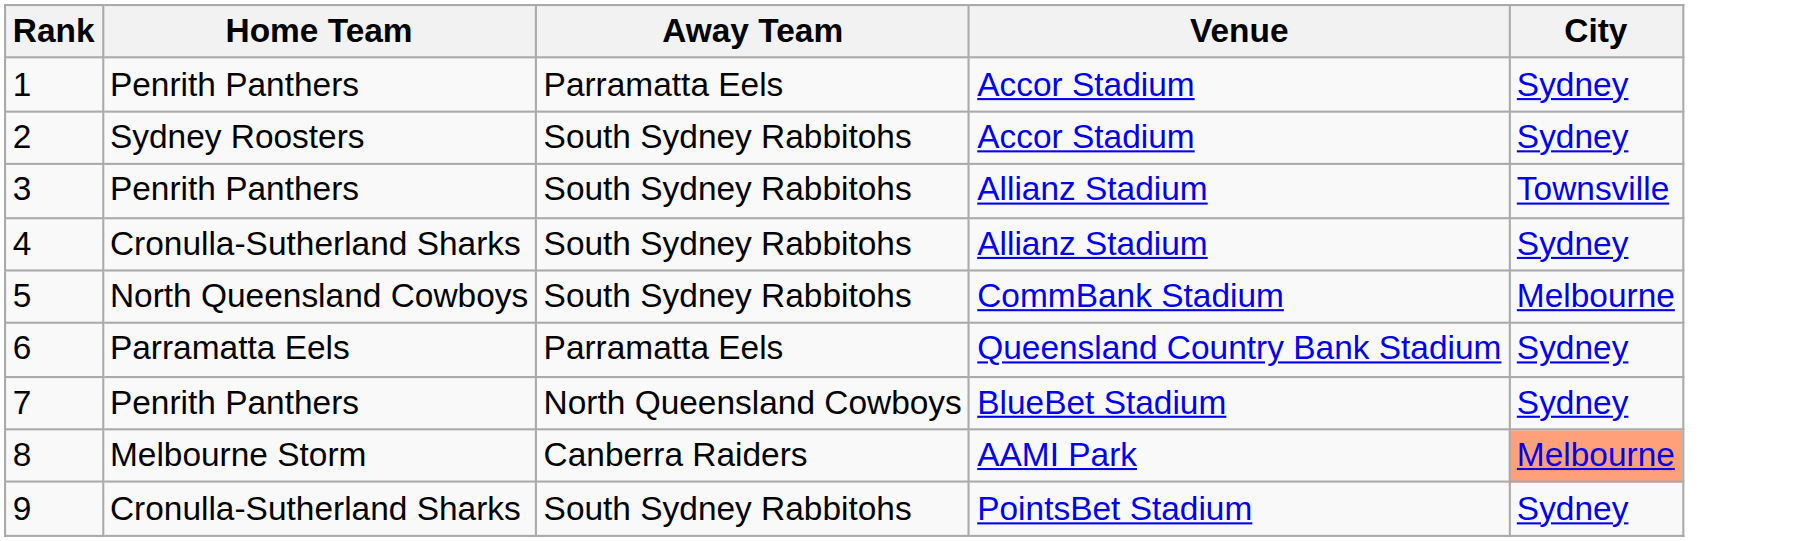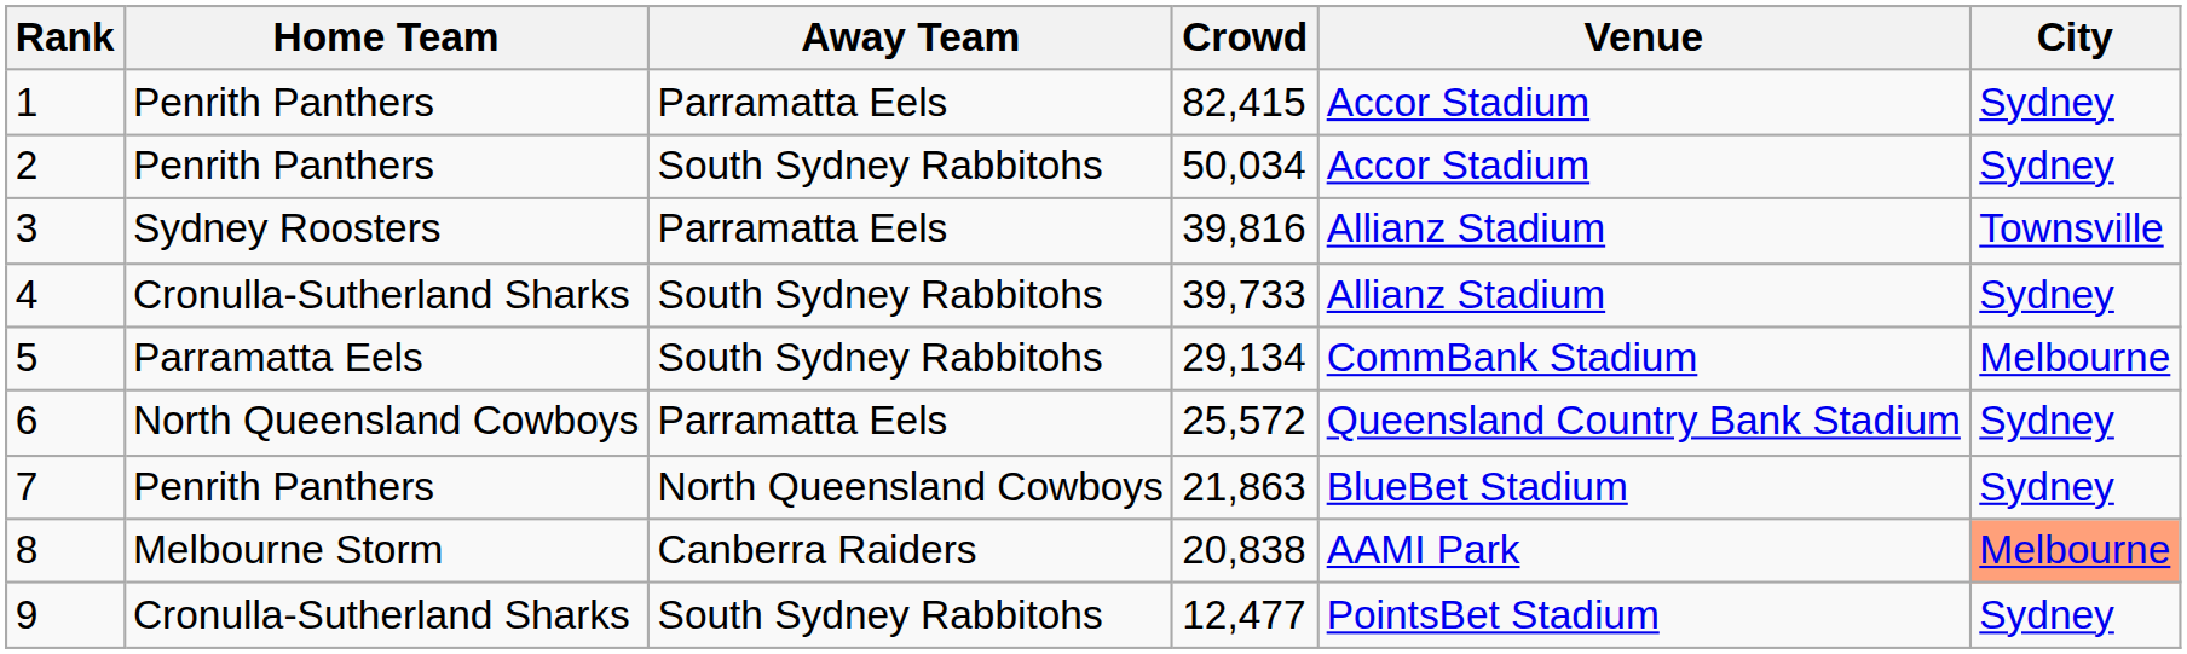 <table class="wikitable sortable">
 <tr>
 <th>Rank</th>
 <th>Home Team</th>
 <th>Away Team</th>
+<th>Crowd</th>
 <th>Venue</th>
 <th>City</th>
 </tr>
 <tr>
 <td>1</td>
 <td> Penrith Panthers</td>
 <td> Parramatta Eels</td>
+<td>82,415</td>
 <td><a href='#'>Accor Stadium</a></td>
 <td><a href='#'>Sydney</a></td>
 </tr>
 <tr>
 <td>2</td>
-<td> Sydney Roosters</td>
+<td> Penrith Panthers</td>
 <td> South Sydney Rabbitohs</td>
+<td>50,034</td>
 <td><a href='#'>Accor Stadium</a></td>
 <td><a href='#'>Sydney</a></td>
 </tr>
 <tr>
 <td>3</td>
-<td> Penrith Panthers</td>
-<td> South Sydney Rabbitohs</td>
+<td> Sydney Roosters</td>
+<td> Parramatta Eels</td>
+<td>39,816</td>
 <td><a href='#'>Allianz Stadium</a></td>
 <td><a href='#'>Townsville</a></td>
 </tr>
 <tr>
 <td>4</td>
 <td> Cronulla-Sutherland Sharks</td>
 <td> South Sydney Rabbitohs</td>
+<td>39,733</td>
 <td><a href='#'>Allianz Stadium</a></td>
 <td><a href='#'>Sydney</a></td>
 </tr>
 <tr>
 <td>5</td>
-<td> North Queensland Cowboys</td>
+<td> Parramatta Eels</td>
 <td> South Sydney Rabbitohs</td>
+<td>29,134</td>
 <td><a href='#'>CommBank Stadium</a></td>
 <td><a href='#'>Melbourne</a></td>
 </tr>
 <tr>
 <td>6</td>
+<td> North Queensland Cowboys</td>
 <td> Parramatta Eels</td>
-<td> Parramatta Eels</td>
+<td>25,572</td>
 <td><a href='#'>Queensland Country Bank Stadium</a></td>
 <td><a href='#'>Sydney</a></td>
 </tr>
 <tr>
 <td>7</td>
 <td> Penrith Panthers</td>
 <td> North Queensland Cowboys</td>
+<td>21,863</td>
 <td><a href='#'>BlueBet Stadium</a></td>
 <td><a href='#'>Sydney</a></td>
 </tr>
 <tr>
 <td>8</td>
 <td> Melbourne Storm</td>
 <td> Canberra Raiders</td>
+<td>20,838</td>
 <td><a href='#'>AAMI Park</a></td>
 <td style="background: lightsalmon;"><a href='#'>Melbourne</a></td>
 </tr>
 <tr>
 <td>9</td>
 <td> Cronulla-Sutherland Sharks</td>
 <td> South Sydney Rabbitohs</td>
+<td>12,477</td>
 <td><a href='#'>PointsBet Stadium</a></td>
 <td><a href='#'>Sydney</a></td>
 </tr>
 </table>
